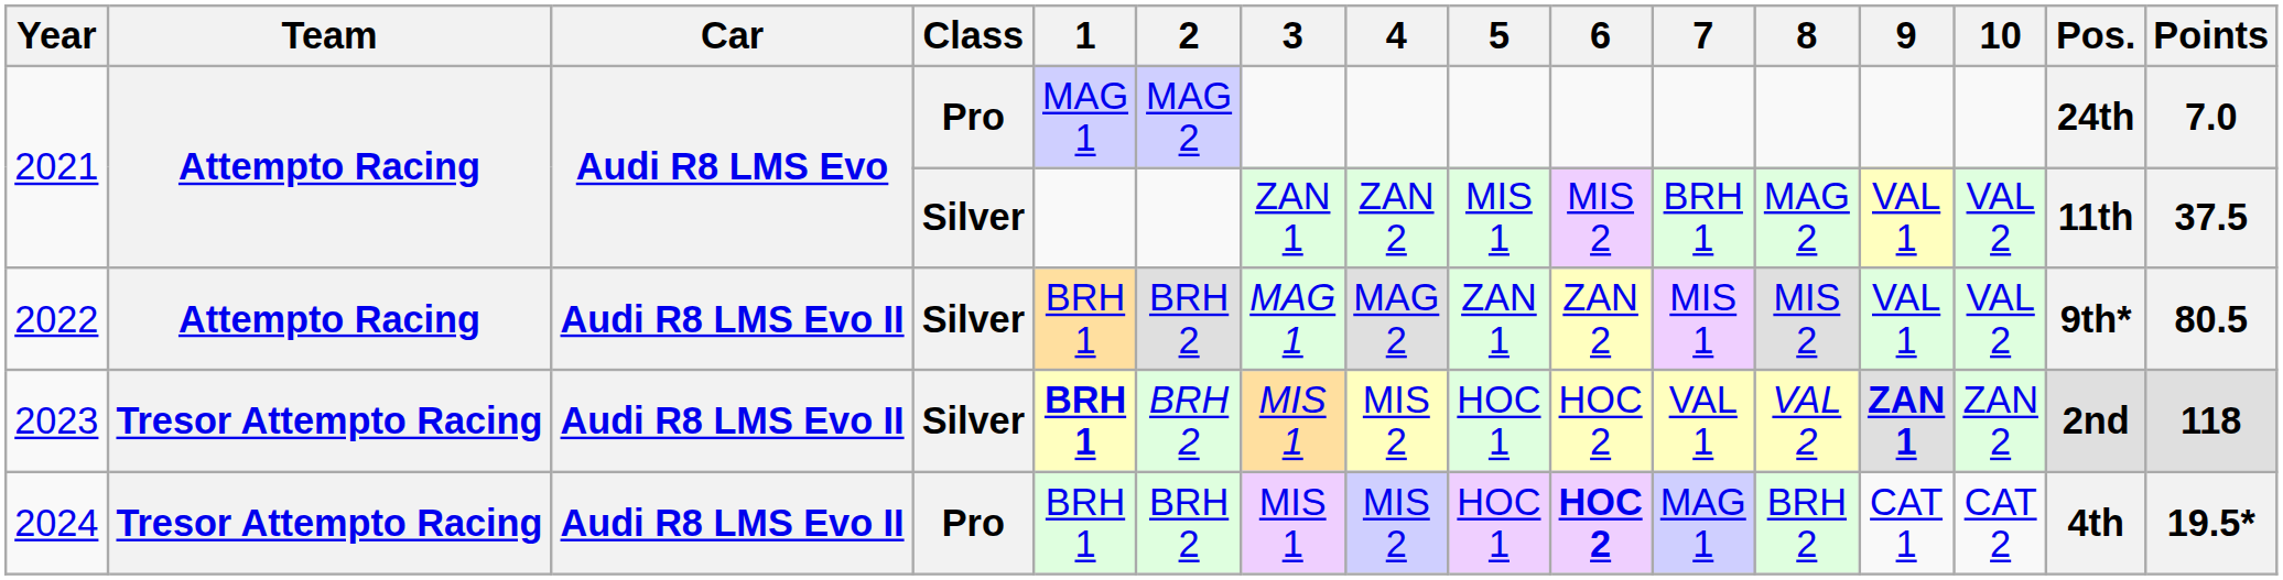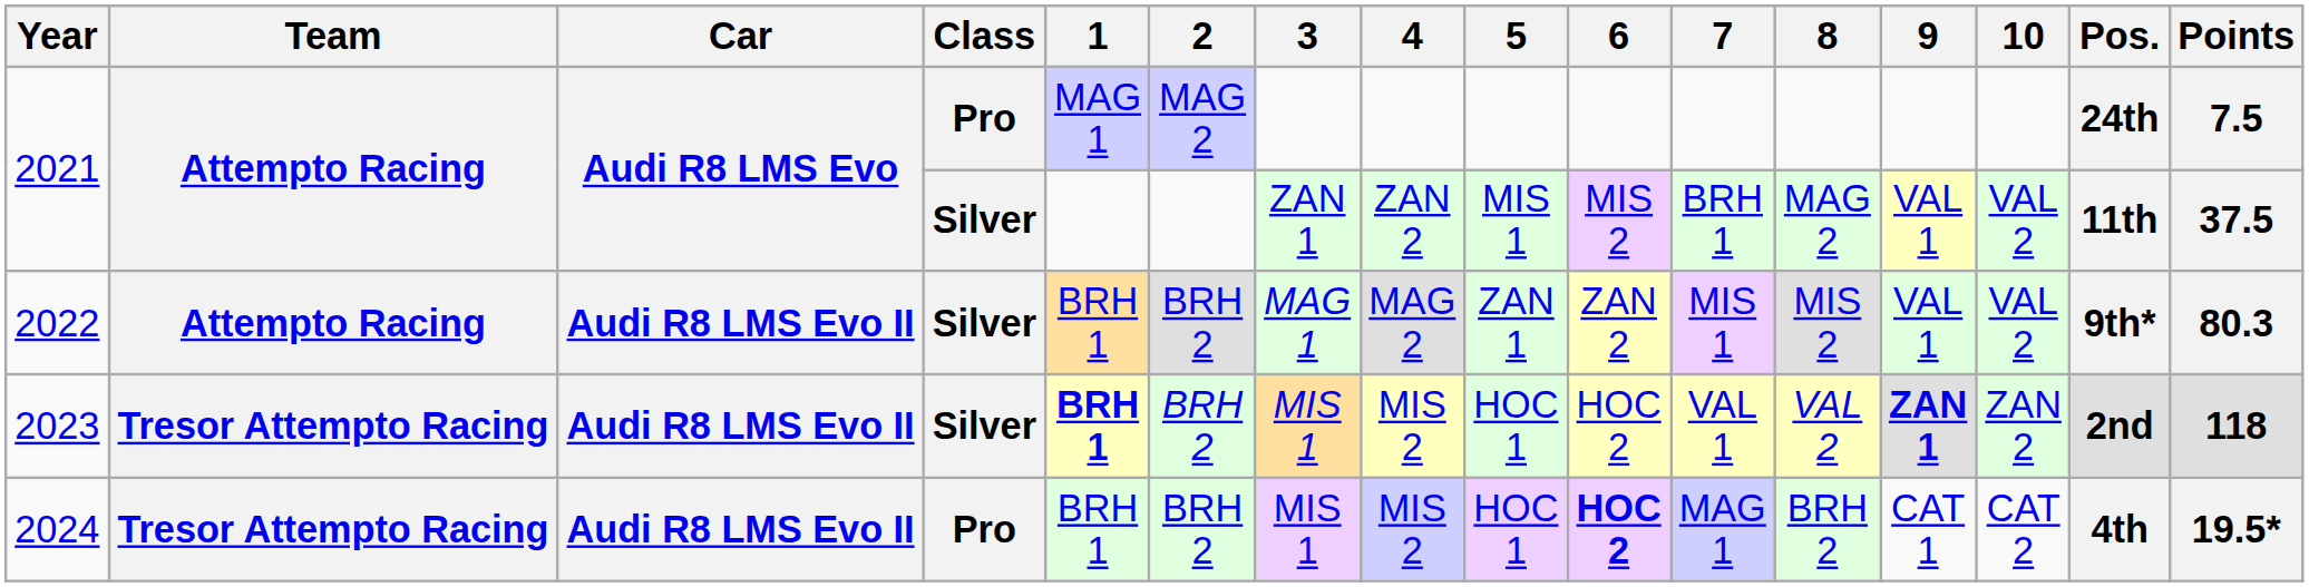 <table class="wikitable" border="1" style="text-align:center; font-size:90%;">
 <tr>
 <th>Year</th>
 <th>Team</th>
 <th>Car</th>
 <th>Class</th>
 <th>1</th>
 <th>2</th>
 <th>3</th>
 <th>4</th>
 <th>5</th>
 <th>6</th>
 <th>7</th>
 <th>8</th>
 <th>9</th>
 <th>10</th>
 <th>Pos.</th>
 <th>Points</th>
 </tr>
 <tr>
 <td rowspan="2"><a href='#'>2021</a></td>
 <th rowspan="2"><a href='#'>Attempto Racing</a></th>
 <th rowspan="2"><a href='#'>Audi R8 LMS Evo</a></th>
 <th>Pro</th>
 <td style="background:#CFCFFF;"><a href='#'>MAG<br>1</a><br></td>
 <td style="background:#CFCFFF;"><a href='#'>MAG<br>2</a><br></td>
 <td></td>
 <td></td>
 <td></td>
 <td></td>
 <td></td>
 <td></td>
 <td></td>
 <td></td>
 <th>24th</th>
-<th>7.0</th>
+<th>7.5</th>
 </tr>
 <tr>
 <th>Silver</th>
 <td></td>
 <td></td>
 <td style="background:#dfffdf;"><a href='#'>ZAN<br>1</a><br></td>
 <td style="background:#dfffdf;"><a href='#'>ZAN<br>2</a><br></td>
 <td style="background:#dfffdf;"><a href='#'>MIS<br>1</a><br></td>
 <td style="background:#efcfff;"><a href='#'>MIS<br>2</a><br></td>
 <td style="background:#dfffdf;"><a href='#'>BRH<br>1</a><br></td>
 <td style="background:#DFFFDF;"><a href='#'>MAG<br>2</a><br></td>
 <td style="background:#ffffbf;"><a href='#'>VAL<br>1</a><br></td>
 <td style="background:#dfffdf;"><a href='#'>VAL<br>2</a><br></td>
 <th>11th</th>
 <th>37.5</th>
 </tr>
 <tr>
 <td><a href='#'>2022</a></td>
 <th><a href='#'>Attempto Racing</a></th>
 <th><a href='#'>Audi R8 LMS Evo II</a></th>
 <th>Silver</th>
 <td style="background:#FFDF9F;"><a href='#'>BRH<br>1</a><br></td>
 <td style="background:#DFDFDF;"><a href='#'>BRH<br>2</a><br></td>
 <td style="background:#DFFFDF;"><em><a href='#'>MAG<br>1</a></em><br></td>
 <td style="background:#DFDFDF;"><a href='#'>MAG<br>2</a><br></td>
 <td style="background:#DFFFDF;"><a href='#'>ZAN<br>1</a><br></td>
 <td style="background:#FFFFBF;"><a href='#'>ZAN<br>2</a><br></td>
 <td style="background:#EFCFFF;"><a href='#'>MIS<br>1</a><br></td>
 <td style="background:#DFDFDF;"><a href='#'>MIS<br>2</a><br></td>
 <td style="background:#DFFFDF;"><a href='#'>VAL<br>1</a><br></td>
 <td style="background:#DFFFDF;"><a href='#'>VAL<br>2</a><br></td>
 <th>9th*</th>
-<th>80.5</th>
+<th>80.3</th>
 </tr>
 <tr>
 <td><a href='#'>2023</a></td>
 <th><a href='#'>Tresor Attempto Racing</a></th>
 <th><a href='#'>Audi R8 LMS Evo II</a></th>
 <th>Silver</th>
 <td style="background:#FFFFBF;"><strong><a href='#'>BRH<br>1</a></strong><br></td>
 <td style="background:#DFFFDF;"><em><a href='#'>BRH<br>2</a></em><br></td>
 <td style="background:#FFDF9F;"><em><a href='#'>MIS<br>1</a></em><br></td>
 <td style="background:#FFFFBF;"><a href='#'>MIS<br>2</a><br></td>
 <td style="background:#DFFFDF;"><a href='#'>HOC<br>1</a><br></td>
 <td style="background:#FFFFBF;"><a href='#'>HOC<br>2</a><br></td>
 <td style="background:#FFFFBF;"><a href='#'>VAL<br>1</a><br></td>
 <td style="background:#FFFFBF;"><em><a href='#'>VAL<br>2</a></em><br></td>
 <td style="background:#DFDFDF;"><strong><a href='#'>ZAN<br>1</a></strong><br></td>
 <td style="background:#DFFFDF;"><a href='#'>ZAN<br>2</a><br></td>
 <th style="background:#DFDFDF;">2nd</th>
 <th style="background:#DFDFDF;">118</th>
 </tr>
 <tr>
 <td><a href='#'>2024</a></td>
 <th><a href='#'>Tresor Attempto Racing</a></th>
 <th><a href='#'>Audi R8 LMS Evo II</a></th>
 <th>Pro</th>
 <td style="background:#DFFFDF;"><a href='#'>BRH<br>1</a><br></td>
 <td style="background:#DFFFDF;"><a href='#'>BRH<br>2</a><br></td>
 <td style="background:#EFCFFF;"><a href='#'>MIS<br>1</a><br></td>
 <td style="background:#CFCFFF;"><a href='#'>MIS<br>2</a><br></td>
 <td style="background:#EFCFFF;"><a href='#'>HOC<br>1</a><br></td>
 <td style="background:#EFCFFF;"><strong><a href='#'>HOC<br>2</a><br></strong></td>
 <td style="background:#CFCFFF;"><a href='#'>MAG<br>1</a><br></td>
 <td style="background:#dfffdf;"><a href='#'>BRH<br>2</a><br></td>
 <td style="background:#;"><a href='#'>CAT<br>1</a></td>
 <td style="background:#;"><a href='#'>CAT<br>2</a></td>
 <th>4th</th>
 <th>19.5*</th>
 </tr>
 </table>
